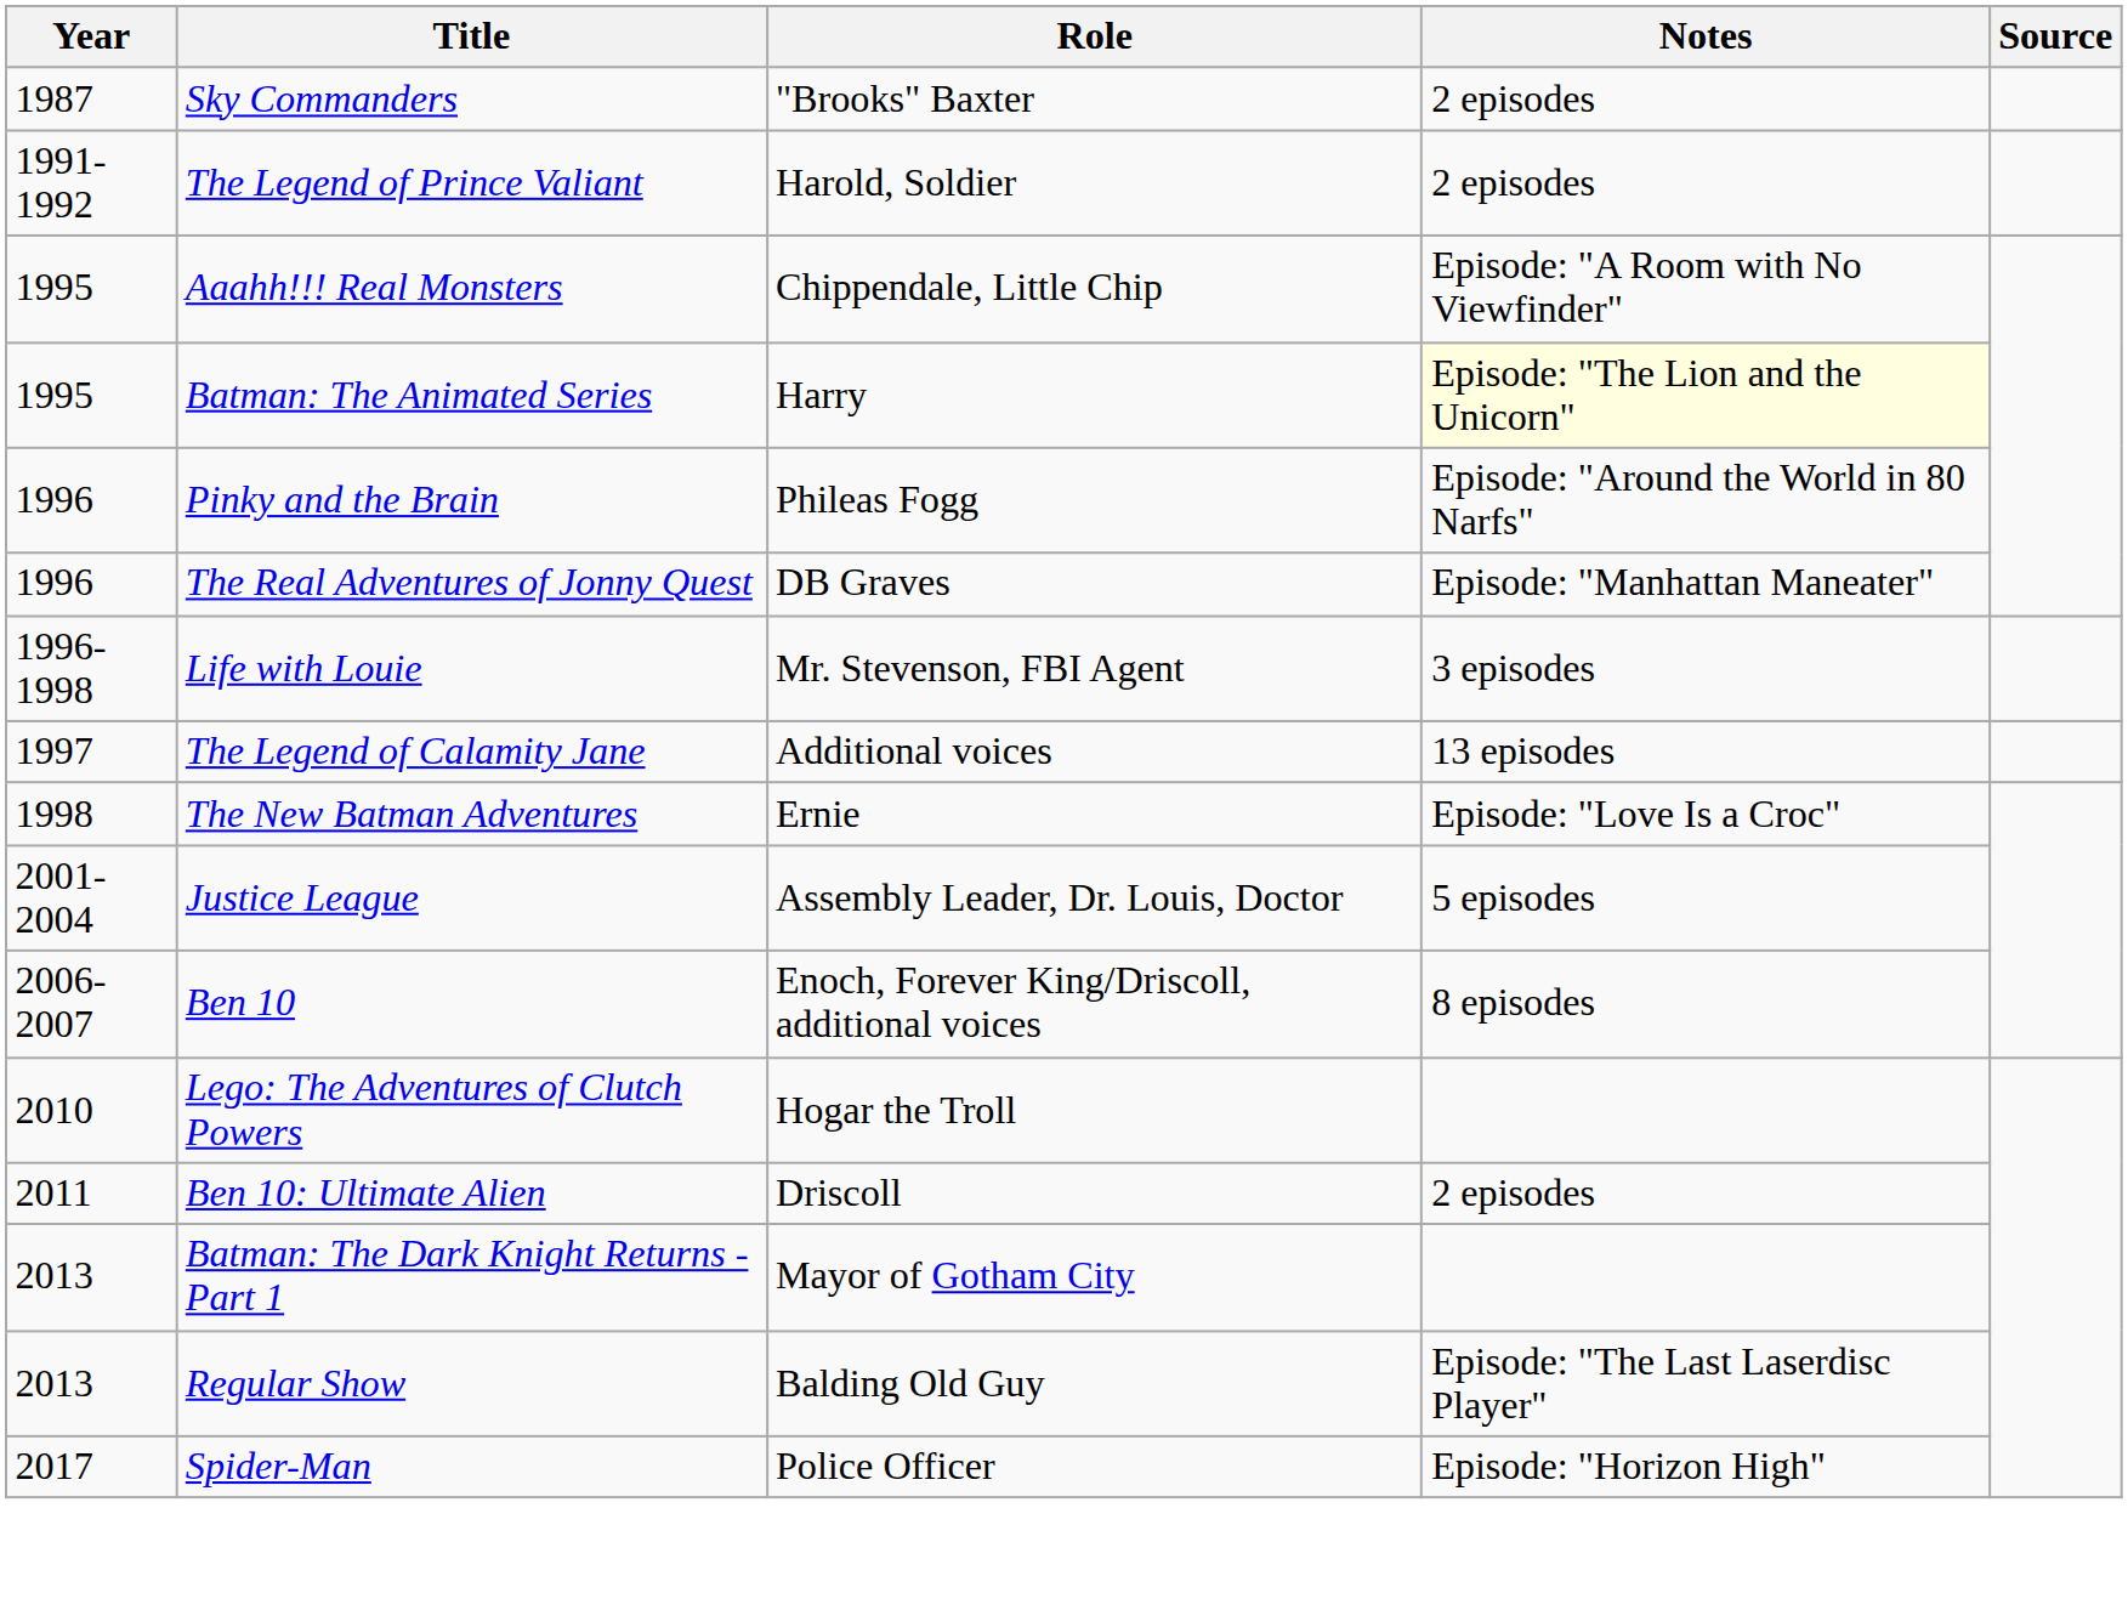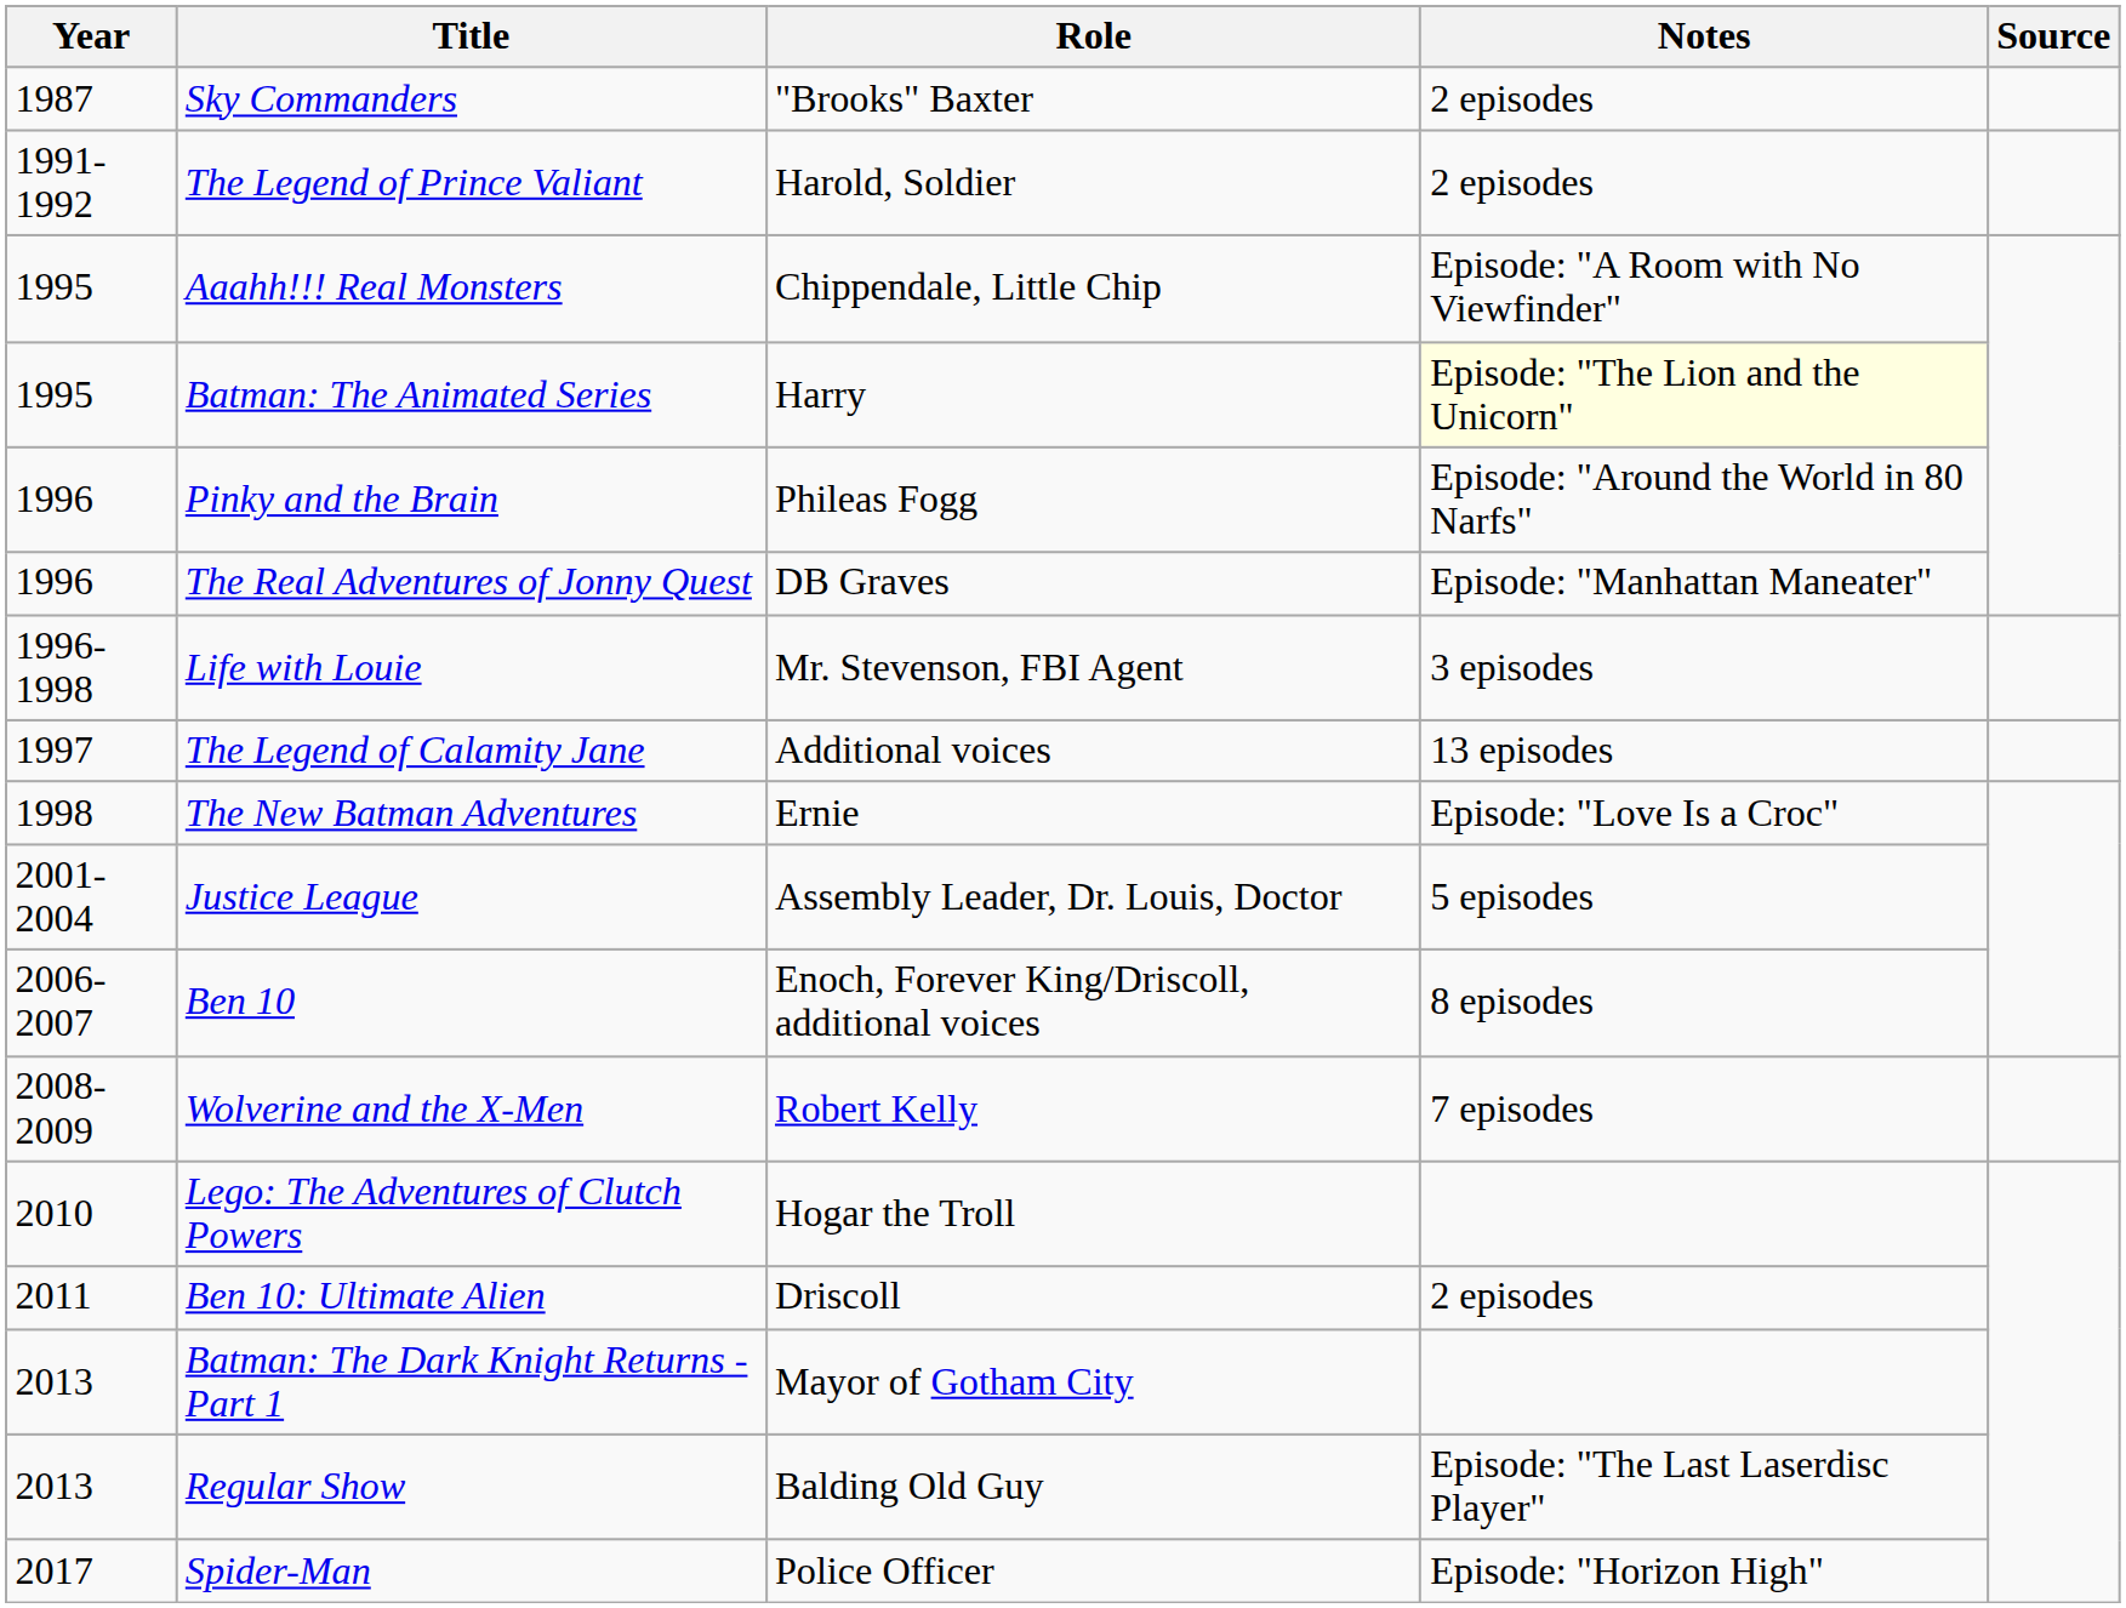 <table class="wikitable sortable plainrowheaders">
 <tr>
 <th>Year</th>
 <th>Title</th>
 <th>Role</th>
 <th>Notes</th>
 <th>Source</th>
 </tr>
 <tr>
 <td>1987</td>
 <td><em><a href='#'>Sky Commanders</a></em></td>
 <td>"Brooks" Baxter</td>
 <td>2 episodes</td>
 <td></td>
 </tr>
 <tr>
 <td>1991-1992</td>
 <td><em><a href='#'>The Legend of Prince Valiant</a></em></td>
 <td>Harold, Soldier</td>
 <td>2 episodes</td>
 <td></td>
 </tr>
 <tr>
 <td>1995</td>
 <td><em><a href='#'>Aaahh!!! Real Monsters</a></em></td>
 <td>Chippendale, Little Chip</td>
 <td>Episode: "A Room with No Viewfinder"</td>
 <td rowspan="4"></td>
 </tr>
 <tr>
 <td>1995</td>
 <td><em><a href='#'>Batman: The Animated Series</a></em></td>
 <td>Harry</td>
 <td style="background: lightyellow;">Episode: "The Lion and the Unicorn"</td>
 </tr>
 <tr>
 <td>1996</td>
 <td><em><a href='#'>Pinky and the Brain</a></em></td>
 <td>Phileas Fogg</td>
 <td>Episode: "Around the World in 80 Narfs"</td>
 </tr>
 <tr>
 <td>1996</td>
 <td><em><a href='#'>The Real Adventures of Jonny Quest</a></em></td>
 <td>DB Graves</td>
 <td>Episode: "Manhattan Maneater"</td>
 </tr>
 <tr>
 <td>1996-1998</td>
 <td><em><a href='#'>Life with Louie</a></em></td>
 <td>Mr. Stevenson, FBI Agent</td>
 <td>3 episodes</td>
 <td></td>
 </tr>
 <tr>
 <td>1997</td>
 <td><em><a href='#'>The Legend of Calamity Jane</a></em></td>
 <td>Additional voices</td>
 <td>13 episodes</td>
 <td></td>
 </tr>
 <tr>
 <td>1998</td>
 <td><em><a href='#'>The New Batman Adventures</a></em></td>
 <td>Ernie</td>
 <td>Episode: "Love Is a Croc"</td>
 <td rowspan="3"></td>
 </tr>
 <tr>
 <td>2001-2004</td>
 <td><em><a href='#'>Justice League</a></em></td>
 <td>Assembly Leader, Dr. Louis, Doctor</td>
 <td>5 episodes</td>
 </tr>
 <tr>
 <td>2006-2007</td>
 <td><em><a href='#'>Ben 10</a></em></td>
 <td>Enoch, Forever King/Driscoll, additional voices</td>
 <td>8 episodes</td>
 </tr>
 <tr>
+<td>2008-2009</td>
+<td><em><a href='#'>Wolverine and the X-Men</a></em></td>
+<td><a href='#'>Robert Kelly</a></td>
+<td>7 episodes</td>
+<td></td>
+</tr>
+<tr>
 <td>2010</td>
 <td><em><a href='#'>Lego: The Adventures of Clutch Powers</a></em></td>
 <td>Hogar the Troll</td>
 <td></td>
 <td rowspan="5"></td>
 </tr>
 <tr>
 <td>2011</td>
 <td><em><a href='#'>Ben 10: Ultimate Alien</a></em></td>
 <td>Driscoll</td>
 <td>2 episodes</td>
 </tr>
 <tr>
 <td>2013</td>
 <td><em><a href='#'>Batman: The Dark Knight Returns - Part 1</a></em></td>
 <td>Mayor of <a href='#'>Gotham City</a></td>
 <td></td>
 </tr>
 <tr>
 <td>2013</td>
 <td><em><a href='#'>Regular Show</a></em></td>
 <td>Balding Old Guy</td>
 <td>Episode: "The Last Laserdisc Player"</td>
 </tr>
 <tr>
 <td>2017</td>
 <td><em><a href='#'>Spider-Man</a></em></td>
 <td>Police Officer</td>
 <td>Episode: "Horizon High"</td>
 </tr>
 </table>
